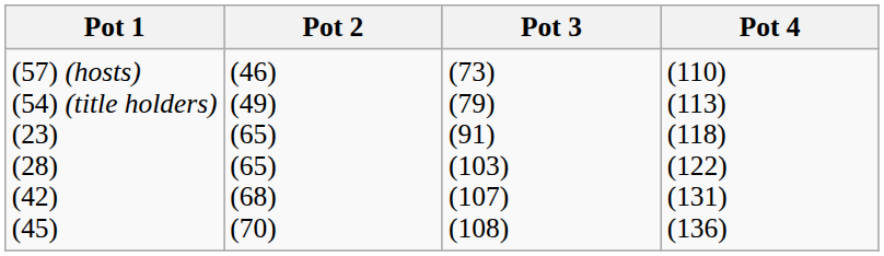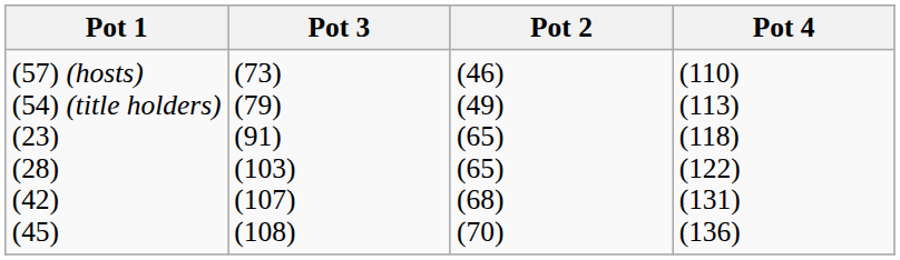 <table class=wikitable>
 <tr>
 <th width=25%>Pot 1</th>
+<th width=25%>Pot 3</th>
 <th width=25%>Pot 2</th>
-<th width=25%>Pot 3</th>
 <th width=25%>Pot 4</th>
 </tr>
 <tr valign=top>
 <td> (57) <em>(hosts)</em><br> (54) <em>(title holders)</em><br> (23)<br> (28)<br> (42)<br> (45)</td>
+<td> (73)<br> (79)<br> (91)<br> (103)<br> (107)<br> (108)</td>
 <td> (46)<br> (49)<br> (65)<br> (65)<br> (68)<br> (70)</td>
-<td> (73)<br> (79)<br> (91)<br> (103)<br> (107)<br> (108)</td>
 <td> (110)<br> (113)<br> (118)<br> (122)<br> (131)<br> (136)</td>
 </tr>
 </table>
